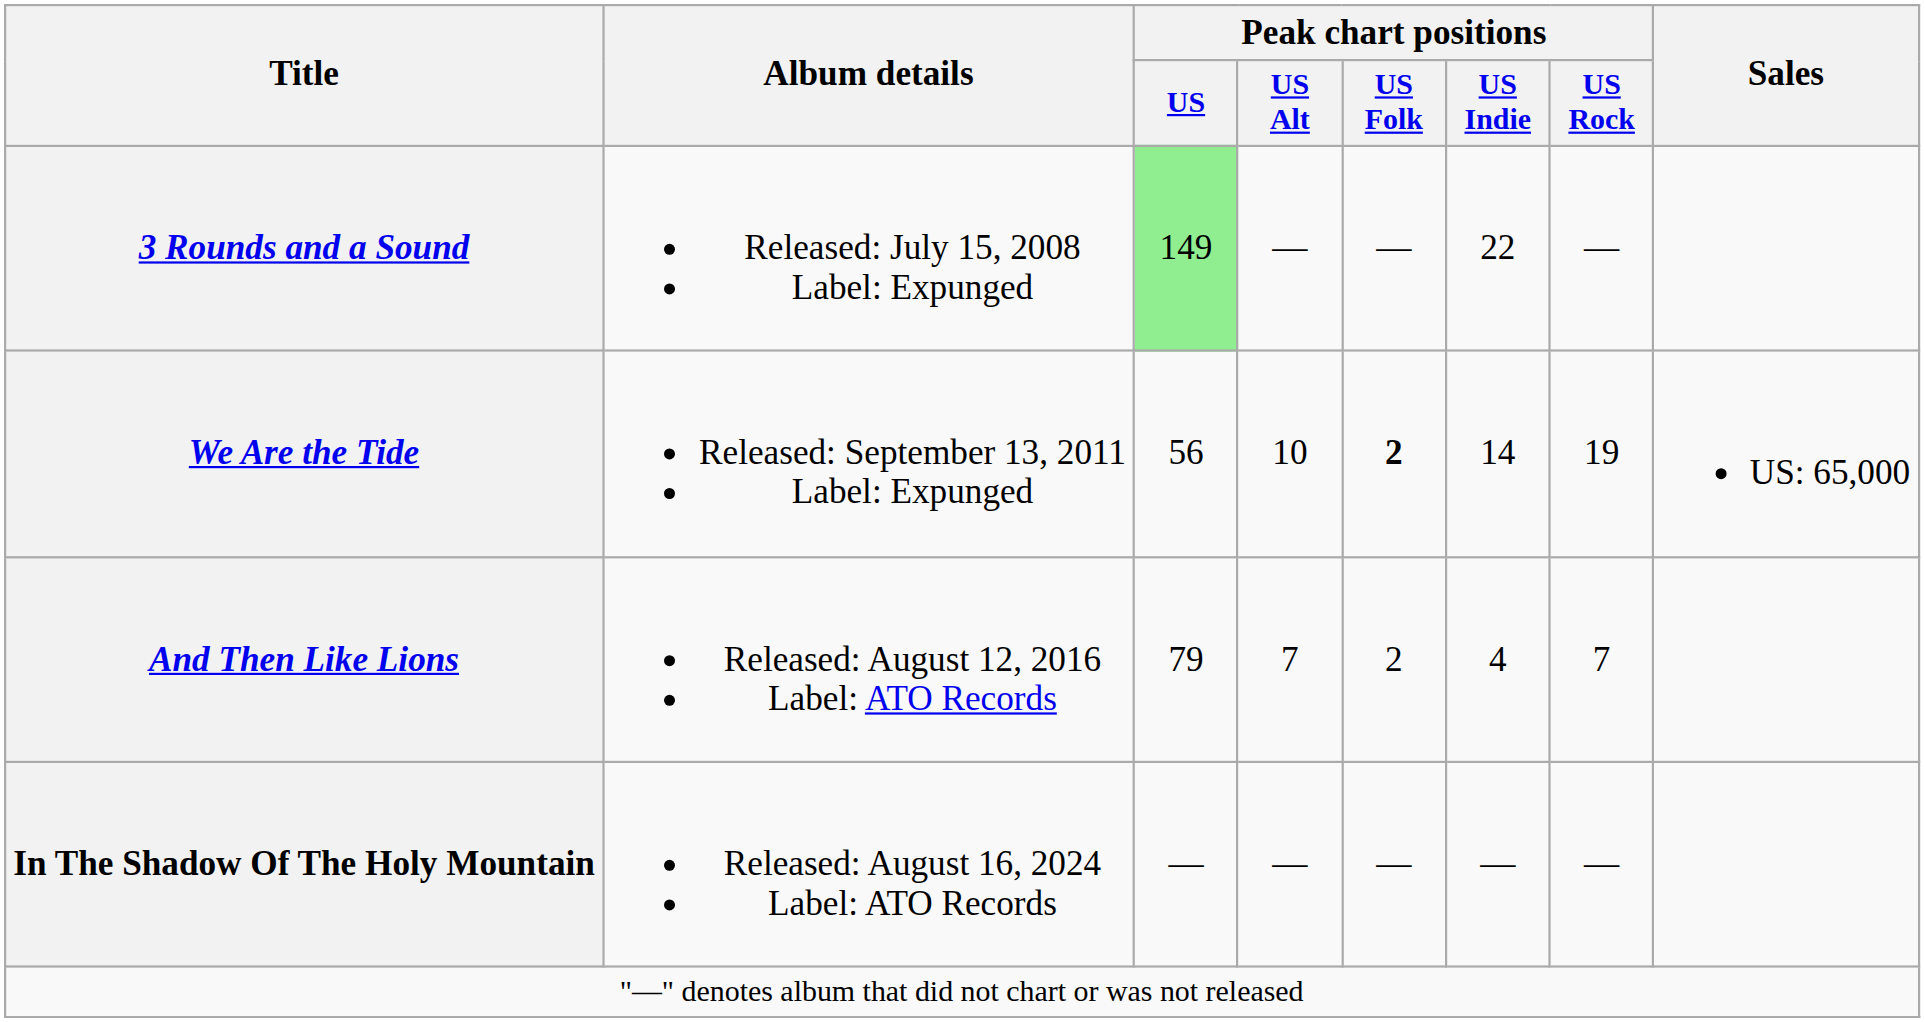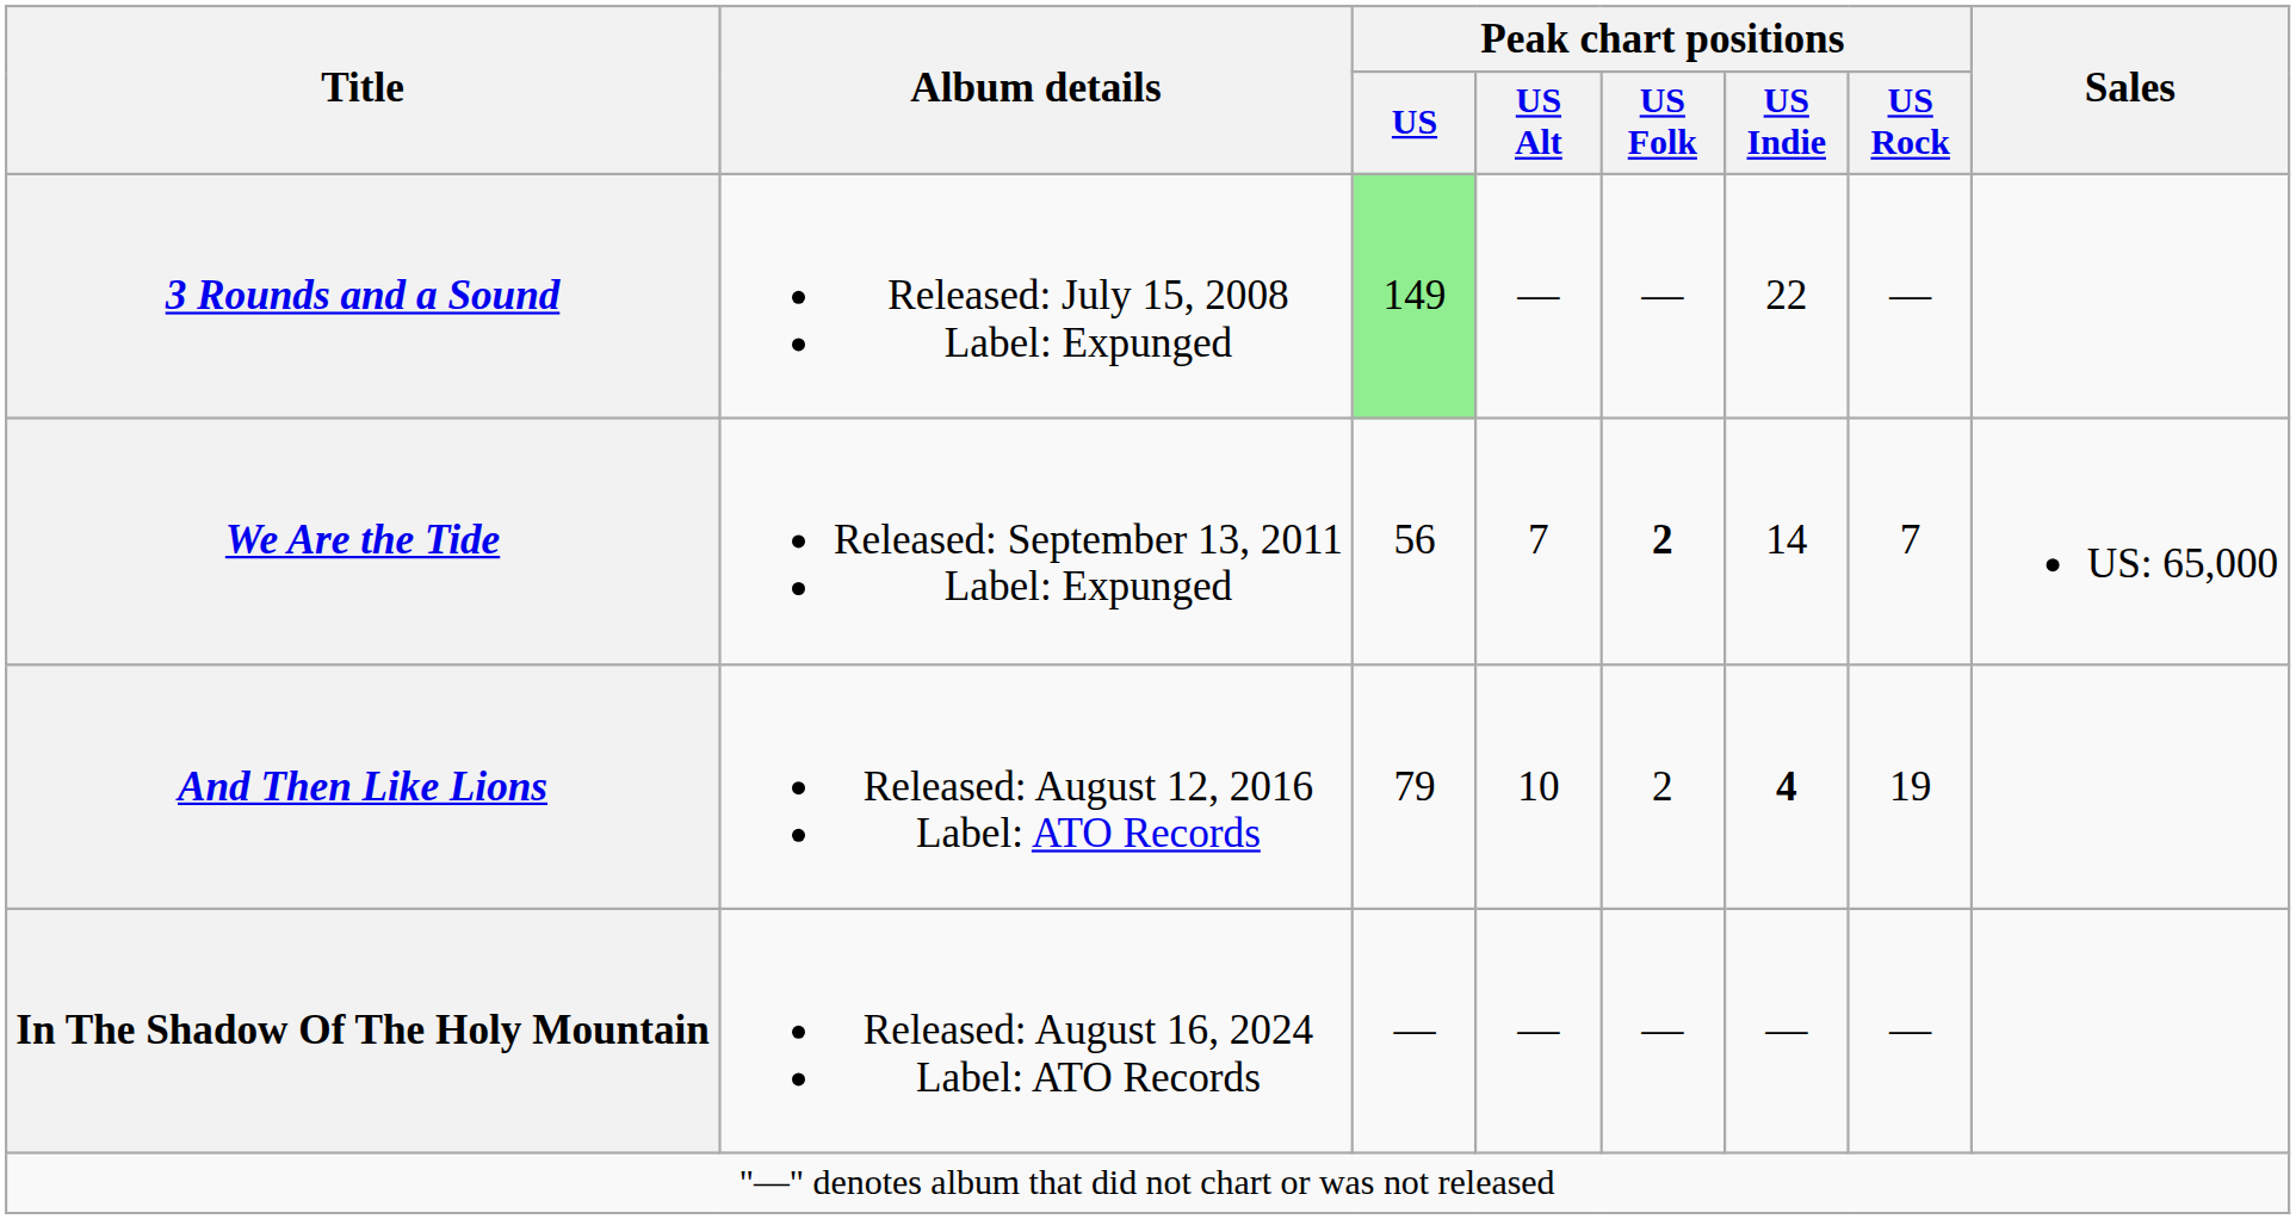 <table class="wikitable plainrowheaders" style="text-align:center;">
 <tr>
 <th scope="col" rowspan="2">Title</th>
 <th scope="col" rowspan="2">Album details</th>
 <th scope="col" colspan="5">Peak chart positions</th>
 <th scope="col" rowspan="2">Sales</th>
 </tr>
 <tr>
 <th scope="col" style="width:3em;font-size:85%;"><a href='#'>US</a><br></th>
 <th scope="col" style="width:3em;font-size:85%;"><a href='#'>US<br>Alt</a><br></th>
 <th scope="col" style="width:3em;font-size:85%;"><a href='#'>US<br>Folk</a><br></th>
 <th scope="col" style="width:3em;font-size:85%;"><a href='#'>US<br>Indie</a><br></th>
 <th scope="col" style="width:3em;font-size:85%;"><a href='#'>US<br>Rock</a><br></th>
 </tr>
 <tr>
 <th scope="row"><em><a href='#'>3 Rounds and a Sound</a></em></th>
 <td><br><ul><li>Released: July 15, 2008</li><li>Label: Expunged</li></ul></td>
 <td style="background: lightgreen;">149</td>
 <td>—</td>
 <td>—</td>
 <td>22</td>
 <td>—</td>
 <td></td>
 </tr>
 <tr>
 <th scope="row"><em><a href='#'>We Are the Tide</a></em></th>
 <td><br><ul><li>Released: September 13, 2011</li><li>Label: Expunged</li></ul></td>
 <td>56</td>
-<td>10</td>
+<td>7</td>
 <td><strong>2</strong></td>
 <td>14</td>
-<td>19</td>
+<td>7</td>
 <td><br><ul><li>US: 65,000</li></ul></td>
 </tr>
 <tr>
 <th scope="row"><em><a href='#'>And Then Like Lions</a></em></th>
 <td><br><ul><li>Released: August 12, 2016</li><li>Label: <a href='#'>ATO Records</a></li></ul></td>
 <td>79</td>
-<td>7</td>
+<td>10</td>
 <td>2</td>
-<td>4</td>
-<td>7</td>
+<td><strong>4</strong></td>
+<td>19</td>
 <td></td>
 </tr>
 <tr>
 <th><strong>In The Shadow Of The Holy Mountain</strong></th>
 <td><br><ul><li>Released: August 16, 2024</li><li>Label: ATO Records</li></ul></td>
 <td>—</td>
 <td>—</td>
 <td>—</td>
 <td>—</td>
 <td>—</td>
 <td></td>
 </tr>
 <tr>
 <td colspan="18" style="text-align:center; font-size:85%;">"—" denotes album that did not chart or was not released</td>
 </tr>
 <tr>
 </tr>
 </table>
